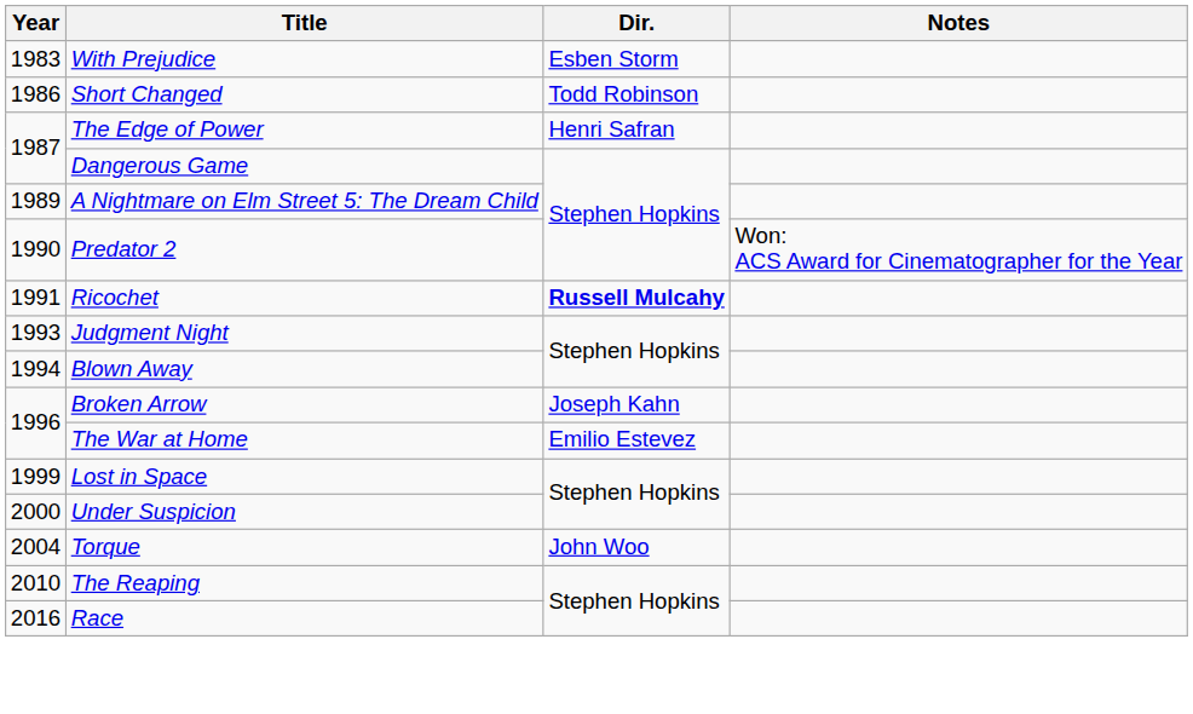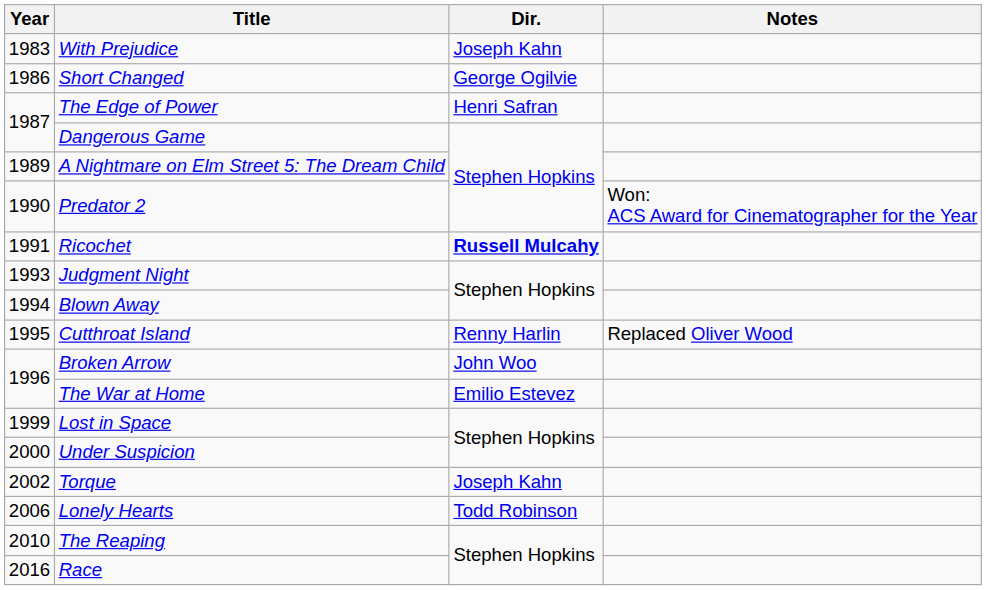 <table class="wikitable sortable">
 <tr>
 <th>Year</th>
 <th>Title</th>
 <th>Dir.</th>
 <th class="unsortable">Notes</th>
 </tr>
 <tr>
 <td>1983</td>
 <td><a href='#'><em>With Prejudice</em></a></td>
-<td><a href='#'>Esben Storm</a></td>
+<td><a href='#'>Joseph Kahn</a></td>
 <td></td>
 </tr>
 <tr>
 <td>1986</td>
 <td><em><a href='#'>Short Changed</a></em></td>
-<td><a href='#'>Todd Robinson</a></td>
+<td><a href='#'>George Ogilvie</a></td>
 <td></td>
 </tr>
 <tr>
 <td rowspan="2">1987</td>
 <td><em><a href='#'>The Edge of Power</a></em></td>
 <td><a href='#'>Henri Safran</a></td>
 <td></td>
 </tr>
 <tr>
 <td><a href='#'><em>Dangerous Game</em></a></td>
 <td rowspan="3"><a href='#'>Stephen Hopkins</a></td>
 <td></td>
 </tr>
 <tr>
 <td>1989</td>
 <td><em><a href='#'>A Nightmare on Elm Street 5: The Dream Child</a></em></td>
 <td></td>
 </tr>
 <tr>
 <td>1990</td>
 <td><em><a href='#'>Predator 2</a></em></td>
 <td>Won:<br><a href='#'>ACS Award for Cinematographer for the Year</a></td>
 </tr>
 <tr>
 <td>1991</td>
 <td><a href='#'><em>Ricochet</em></a></td>
 <td><strong><a href='#'>Russell Mulcahy</a></strong></td>
 <td></td>
 </tr>
 <tr>
 <td>1993</td>
 <td><em><a href='#'>Judgment Night</a></em></td>
 <td rowspan="2">Stephen Hopkins</td>
 <td></td>
 </tr>
 <tr>
 <td>1994</td>
 <td><a href='#'><em>Blown Away</em></a></td>
 <td></td>
 </tr>
 <tr>
+<td>1995</td>
+<td><em><a href='#'>Cutthroat Island</a></em></td>
+<td><a href='#'>Renny Harlin</a></td>
+<td>Replaced <a href='#'>Oliver Wood</a></td>
+</tr>
+<tr>
 <td rowspan="2">1996</td>
 <td><a href='#'><em>Broken Arrow</em></a></td>
-<td><a href='#'>Joseph Kahn</a></td>
+<td><a href='#'>John Woo</a></td>
 <td></td>
 </tr>
 <tr>
 <td><a href='#'><em>The War at Home</em></a></td>
 <td><a href='#'>Emilio Estevez</a></td>
 <td></td>
 </tr>
 <tr>
 <td>1999</td>
 <td><a href='#'><em>Lost in Space</em></a></td>
 <td rowspan="2">Stephen Hopkins</td>
 <td></td>
 </tr>
 <tr>
 <td>2000</td>
 <td><a href='#'><em>Under Suspicion</em></a></td>
 <td></td>
 </tr>
 <tr>
-<td>2004</td>
+<td>2002</td>
 <td><a href='#'><em>Torque</em></a></td>
-<td><a href='#'>John Woo</a></td>
+<td><a href='#'>Joseph Kahn</a></td>
+<td></td>
+</tr>
+<tr>
+<td>2006</td>
+<td><a href='#'><em>Lonely Hearts</em></a></td>
+<td><a href='#'>Todd Robinson</a></td>
 <td></td>
 </tr>
 <tr>
 <td>2010</td>
 <td><em><a href='#'>The Reaping</a></em></td>
 <td rowspan="2">Stephen Hopkins</td>
 <td></td>
 </tr>
 <tr>
 <td>2016</td>
 <td><a href='#'><em>Race</em></a></td>
 <td></td>
 </tr>
 </table>
